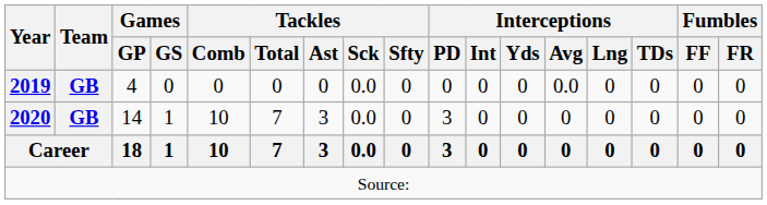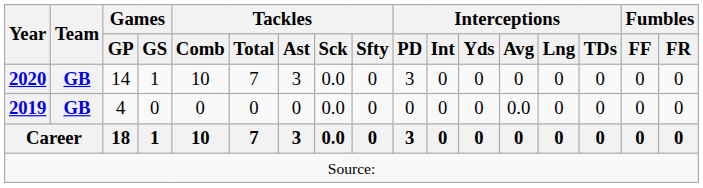 <table class="wikitable" style="text-align: center;">
 <tr>
 <th rowspan="2">Year</th>
 <th rowspan="2">Team</th>
 <th colspan="2">Games</th>
 <th colspan="5">Tackles</th>
 <th colspan="6">Interceptions</th>
 <th colspan="2">Fumbles</th>
 </tr>
 <tr>
 <th>GP</th>
 <th>GS</th>
 <th>Comb</th>
 <th>Total</th>
 <th>Ast</th>
 <th>Sck</th>
 <th>Sfty</th>
 <th>PD</th>
 <th>Int</th>
 <th>Yds</th>
 <th>Avg</th>
 <th>Lng</th>
 <th>TDs</th>
 <th>FF</th>
 <th>FR</th>
 </tr>
 <tr>
+<th><a href='#'>2020</a></th>
+<th><a href='#'>GB</a></th>
+<td>14</td>
+<td>1</td>
+<td>10</td>
+<td>7</td>
+<td>3</td>
+<td>0.0</td>
+<td>0</td>
+<td>3</td>
+<td>0</td>
+<td>0</td>
+<td>0</td>
+<td>0</td>
+<td>0</td>
+<td>0</td>
+<td>0</td>
+</tr>
+<tr>
 <th><a href='#'>2019</a></th>
 <th><a href='#'>GB</a></th>
 <td>4</td>
 <td>0</td>
 <td>0</td>
 <td>0</td>
 <td>0</td>
 <td>0.0</td>
 <td>0</td>
 <td>0</td>
 <td>0</td>
 <td>0</td>
 <td>0.0</td>
-<td>0</td>
-<td>0</td>
-<td>0</td>
-<td>0</td>
-</tr>
-<tr>
-<th><a href='#'>2020</a></th>
-<th><a href='#'>GB</a></th>
-<td>14</td>
-<td>1</td>
-<td>10</td>
-<td>7</td>
-<td>3</td>
-<td>0.0</td>
-<td>0</td>
-<td>3</td>
-<td>0</td>
-<td>0</td>
-<td>0</td>
 <td>0</td>
 <td>0</td>
 <td>0</td>
 <td>0</td>
 </tr>
 <tr>
 <th colspan="2">Career</th>
 <th>18</th>
 <th>1</th>
 <th>10</th>
 <th>7</th>
 <th>3</th>
 <th>0.0</th>
 <th>0</th>
 <th>3</th>
 <th>0</th>
 <th>0</th>
 <th>0</th>
 <th>0</th>
 <th>0</th>
 <th>0</th>
 <th>0</th>
 </tr>
 <tr>
 <td colspan="17"><small>Source: </small></td>
 </tr>
 </table>
